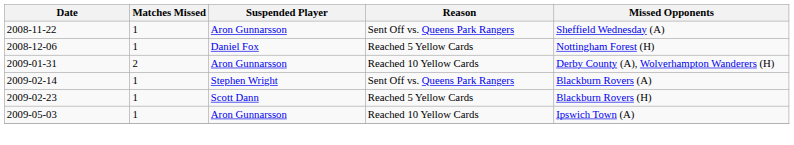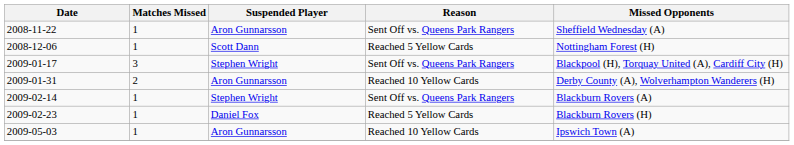 <table class="wikitable">
 <tr>
 <th width=16%>Date</th>
 <th width=10%>Matches Missed</th>
 <th width=20%>Suspended Player</th>
 <th width=24%>Reason</th>
 <th width=30%>Missed Opponents</th>
 </tr>
 <tr>
 <td>2008-11-22</td>
 <td>1</td>
 <td> <a href='#'>Aron Gunnarsson</a></td>
 <td>Sent Off vs. <a href='#'>Queens Park Rangers</a></td>
 <td><a href='#'>Sheffield Wednesday</a> (A)</td>
 </tr>
 <tr>
 <td>2008-12-06</td>
 <td>1</td>
-<td> <a href='#'>Daniel Fox</a></td>
+<td> <a href='#'>Scott Dann</a></td>
 <td>Reached 5 Yellow Cards</td>
 <td><a href='#'>Nottingham Forest</a> (H)</td>
+</tr>
+<tr>
+<td>2009-01-17</td>
+<td>3</td>
+<td> <a href='#'>Stephen Wright</a></td>
+<td>Sent Off vs. <a href='#'>Queens Park Rangers</a></td>
+<td><a href='#'>Blackpool</a> (H), <a href='#'>Torquay United</a> (A), <a href='#'>Cardiff City</a> (H)</td>
 </tr>
 <tr>
 <td>2009-01-31</td>
 <td>2</td>
 <td> <a href='#'>Aron Gunnarsson</a></td>
 <td>Reached 10 Yellow Cards</td>
 <td><a href='#'>Derby County</a> (A), <a href='#'>Wolverhampton Wanderers</a> (H)</td>
 </tr>
 <tr>
 <td>2009-02-14</td>
 <td>1</td>
 <td> <a href='#'>Stephen Wright</a></td>
 <td>Sent Off vs. <a href='#'>Queens Park Rangers</a></td>
 <td><a href='#'>Blackburn Rovers</a> (A)</td>
 </tr>
 <tr>
 <td>2009-02-23</td>
 <td>1</td>
-<td> <a href='#'>Scott Dann</a></td>
+<td> <a href='#'>Daniel Fox</a></td>
 <td>Reached 5 Yellow Cards</td>
 <td><a href='#'>Blackburn Rovers</a> (H)</td>
 </tr>
 <tr>
 <td>2009-05-03</td>
 <td>1</td>
 <td> <a href='#'>Aron Gunnarsson</a></td>
 <td>Reached 10 Yellow Cards</td>
 <td><a href='#'>Ipswich Town</a> (A)</td>
 </tr>
 <tr>
 </tr>
 </table>
